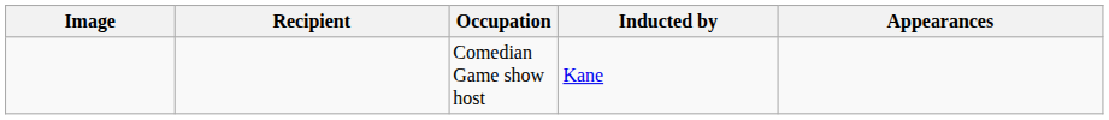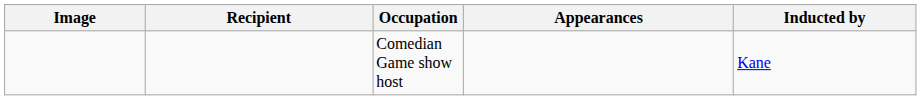 <table class="wikitable" style="font-size: 95%">
 <tr>
 <th class="unsortable">Image</th>
 <th style="width:25%;">Recipient<br></th>
 <th style="width:10%;">Occupation</th>
+<th class="unsortable">Appearances</th>
 <th style="width:20%;">Inducted by</th>
-<th class="unsortable">Appearances</th>
 </tr>
 <tr>
 <td></td>
 <td></td>
 <td>Comedian<br>Game show host</td>
+<td></td>
 <td><a href='#'>Kane</a></td>
-<td></td>
 </tr>
 </table>
